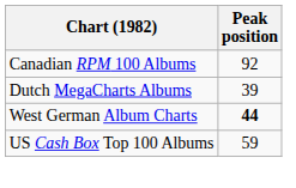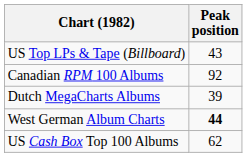 <table class="wikitable">
 <tr>
 <th>Chart (1982)</th>
 <th>Peak<br>position</th>
+</tr>
+<tr>
+<td>US <a href='#'>Top LPs & Tape</a> (<em>Billboard</em>)</td>
+<td align=center>43</td>
 </tr>
 <tr>
 <td>Canadian <a href='#'><em>RPM</em> 100 Albums</a></td>
 <td align=center>92</td>
 </tr>
 <tr>
 <td>Dutch <a href='#'>MegaCharts Albums</a></td>
 <td align=center>39</td>
 </tr>
 <tr>
 <td>West German <a href='#'>Album Charts</a></td>
 <td align=center><strong>44</strong></td>
 </tr>
 <tr>
 <td>US <em><a href='#'>Cash Box</a></em> Top 100 Albums</td>
-<td align=center>59</td>
+<td align=center>62</td>
 </tr>
 </table>
